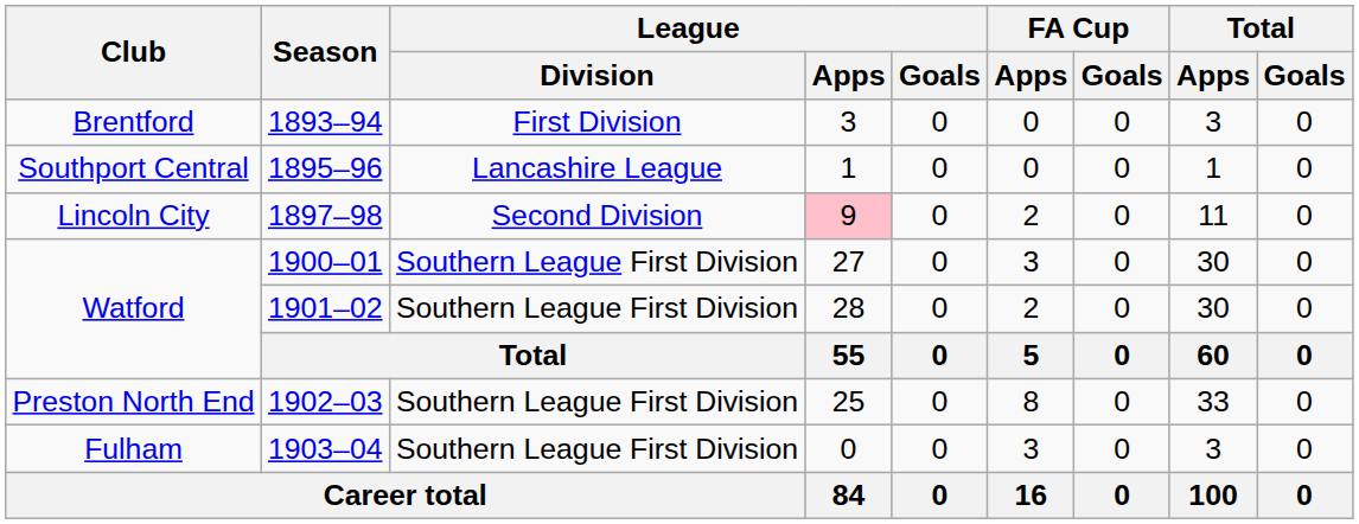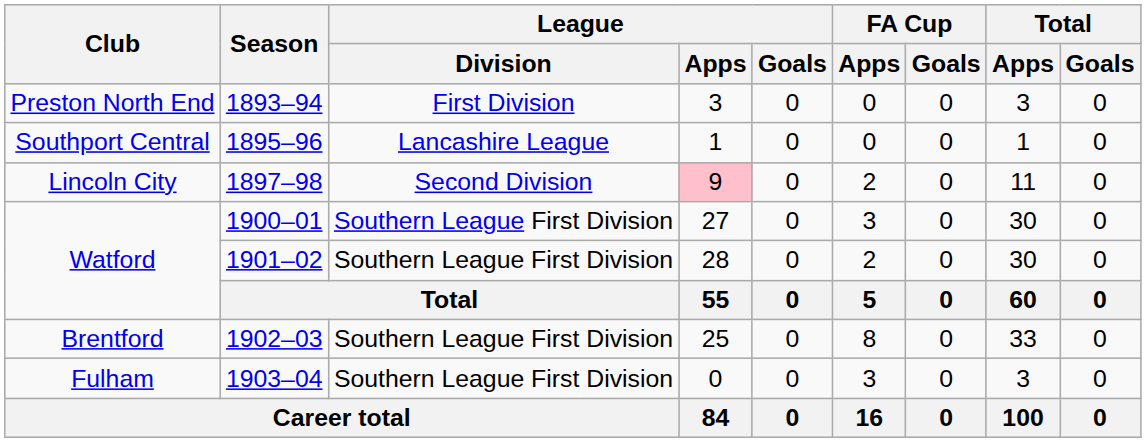 <table class="wikitable" style="text-align: center;">
 <tr>
 <th rowspan="2">Club</th>
 <th rowspan="2">Season</th>
 <th colspan="3">League</th>
 <th colspan="2">FA Cup</th>
 <th colspan="2">Total</th>
 </tr>
 <tr>
 <th>Division</th>
 <th>Apps</th>
 <th>Goals</th>
 <th>Apps</th>
 <th>Goals</th>
 <th>Apps</th>
 <th>Goals</th>
 </tr>
 <tr>
-<td><a href='#'>Brentford</a></td>
+<td><a href='#'>Preston North End</a></td>
 <td><a href='#'>1893–94</a></td>
 <td><a href='#'>First Division</a></td>
 <td>3</td>
 <td>0</td>
 <td>0</td>
 <td>0</td>
 <td>3</td>
 <td>0</td>
 </tr>
 <tr>
 <td><a href='#'>Southport Central</a></td>
 <td><a href='#'>1895–96</a></td>
 <td><a href='#'>Lancashire League</a></td>
 <td>1</td>
 <td>0</td>
 <td>0</td>
 <td>0</td>
 <td>1</td>
 <td>0</td>
 </tr>
 <tr>
 <td><a href='#'>Lincoln City</a></td>
 <td><a href='#'>1897–98</a></td>
 <td><a href='#'>Second Division</a></td>
 <td style="background: pink;">9</td>
 <td>0</td>
 <td>2</td>
 <td>0</td>
 <td>11</td>
 <td>0</td>
 </tr>
 <tr>
 <td rowspan="3"><a href='#'>Watford</a></td>
 <td><a href='#'>1900–01</a></td>
 <td><a href='#'>Southern League</a> First Division</td>
 <td>27</td>
 <td>0</td>
 <td>3</td>
 <td>0</td>
 <td>30</td>
 <td>0</td>
 </tr>
 <tr>
 <td><a href='#'>1901–02</a></td>
 <td>Southern League First Division</td>
 <td>28</td>
 <td>0</td>
 <td>2</td>
 <td>0</td>
 <td>30</td>
 <td>0</td>
 </tr>
 <tr>
 <th colspan="2">Total</th>
 <th>55</th>
 <th>0</th>
 <th>5</th>
 <th>0</th>
 <th>60</th>
 <th>0</th>
 </tr>
 <tr>
-<td><a href='#'>Preston North End</a></td>
+<td><a href='#'>Brentford</a></td>
 <td><a href='#'>1902–03</a></td>
 <td>Southern League First Division</td>
 <td>25</td>
 <td>0</td>
 <td>8</td>
 <td>0</td>
 <td>33</td>
 <td>0</td>
 </tr>
 <tr>
 <td><a href='#'>Fulham</a></td>
 <td><a href='#'>1903–04</a></td>
 <td>Southern League First Division</td>
 <td>0</td>
 <td>0</td>
 <td>3</td>
 <td>0</td>
 <td>3</td>
 <td>0</td>
 </tr>
 <tr>
 <th colspan="3">Career total</th>
 <th>84</th>
 <th>0</th>
 <th>16</th>
 <th>0</th>
 <th>100</th>
 <th>0</th>
 </tr>
 </table>
